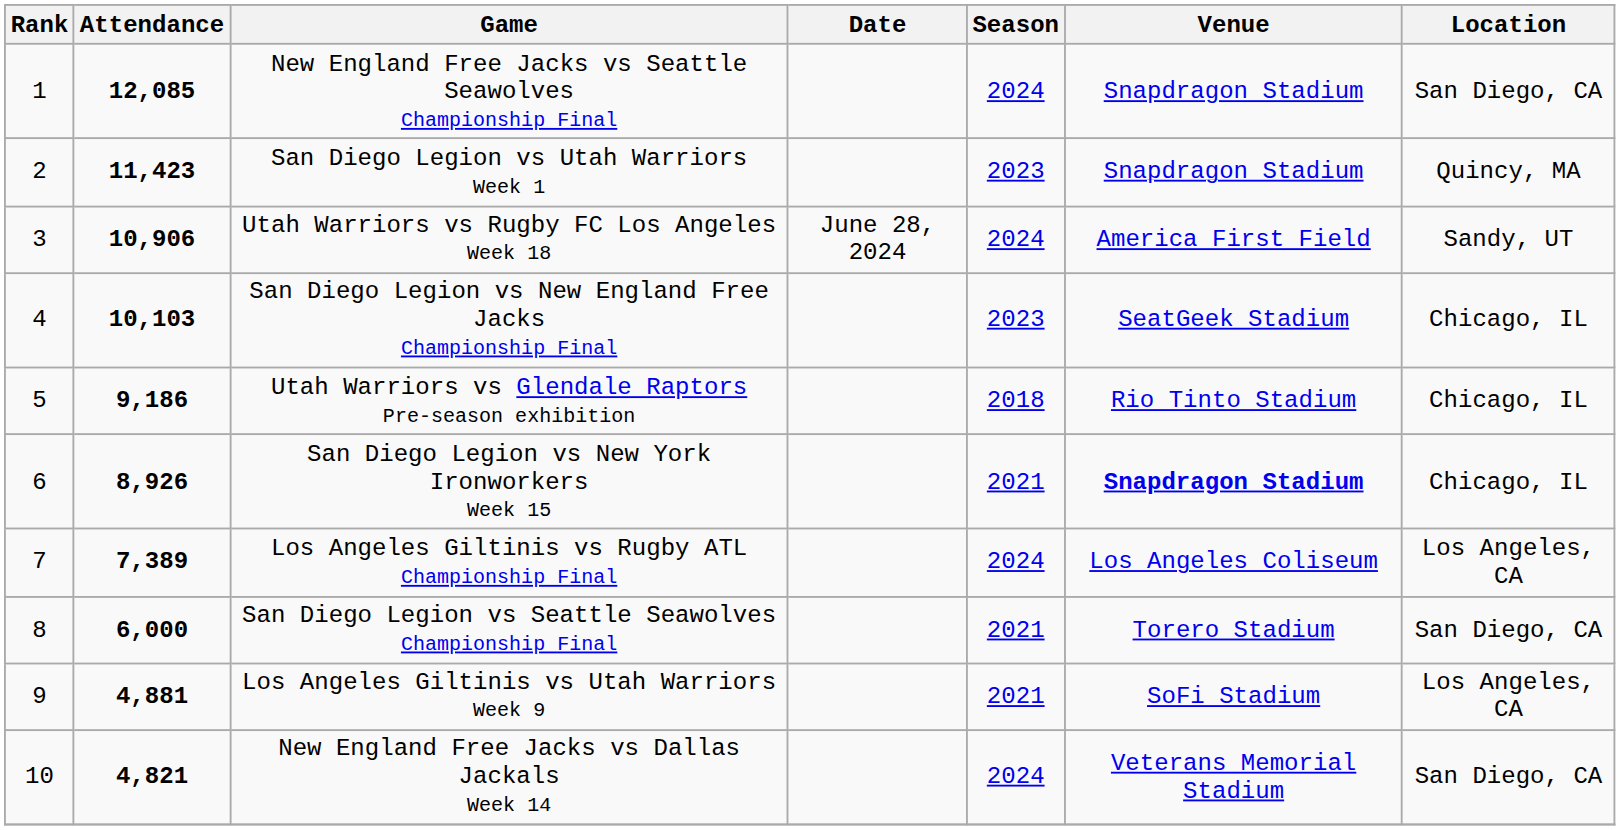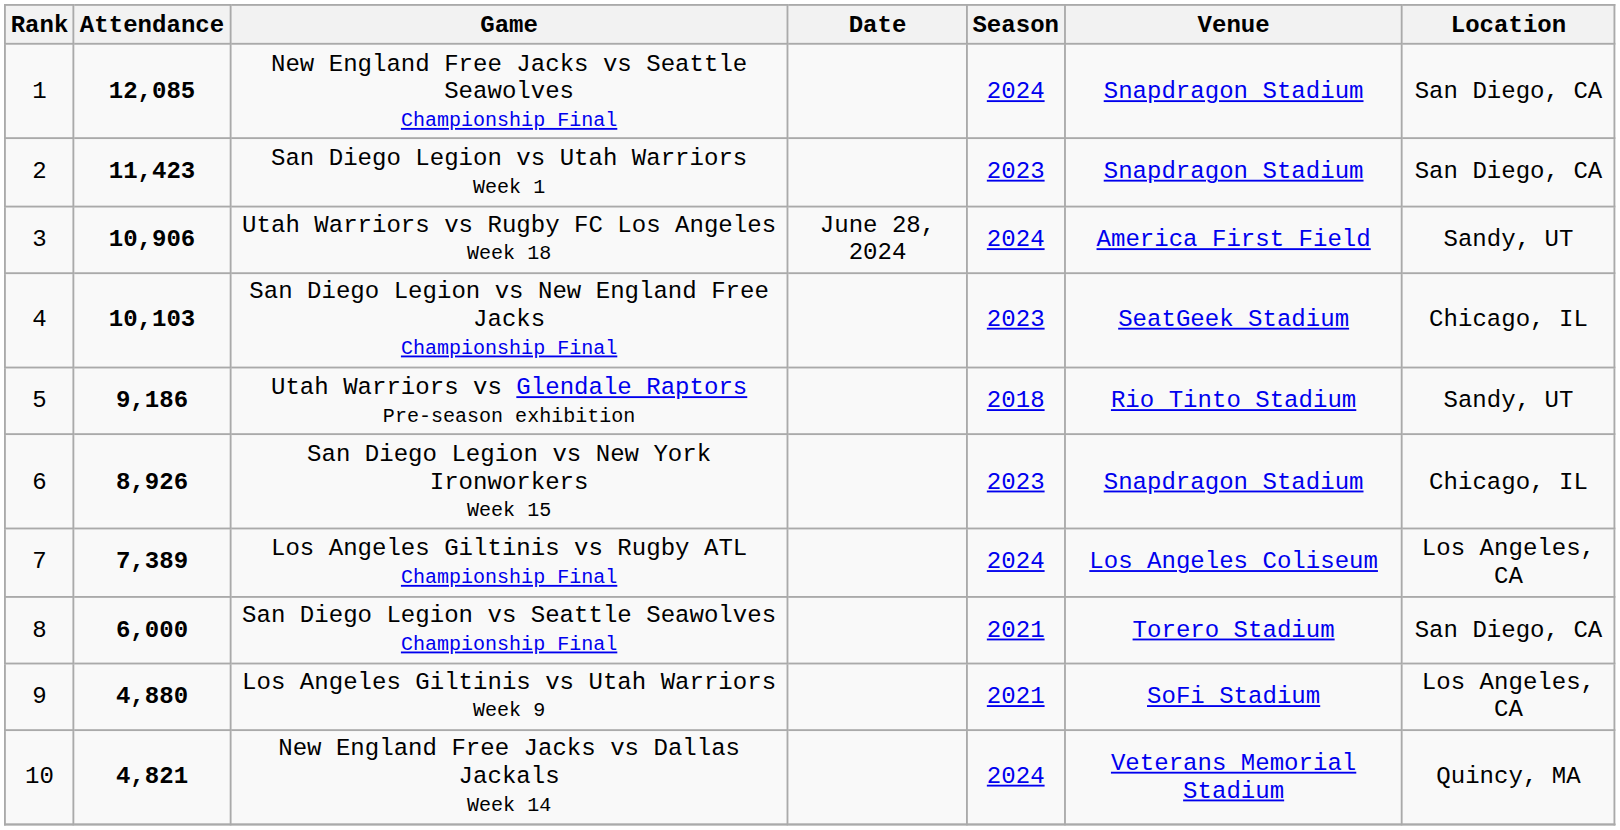 <table class="wikitable sortable" style="text-align: center;">
 <tr>
 <th>Rank</th>
 <th>Attendance</th>
 <th>Game</th>
 <th>Date</th>
 <th>Season</th>
 <th>Venue</th>
 <th>Location</th>
 </tr>
 <tr>
 <td>1</td>
 <td><strong>12,085</strong></td>
 <td>New England Free Jacks vs Seattle Seawolves<br><small> <a href='#'>Championship Final</a></small></td>
 <td></td>
 <td><a href='#'>2024</a></td>
 <td><a href='#'>Snapdragon Stadium</a></td>
 <td>San Diego, CA</td>
 </tr>
 <tr>
 <td>2</td>
 <td><strong>11,423</strong></td>
 <td>San Diego Legion vs Utah Warriors<br><small> Week 1</small></td>
 <td></td>
 <td><a href='#'>2023</a></td>
 <td><a href='#'>Snapdragon Stadium</a></td>
-<td>Quincy, MA</td>
+<td>San Diego, CA</td>
 </tr>
 <tr>
 <td>3</td>
 <td><strong>10,906</strong></td>
 <td>Utah Warriors vs Rugby FC Los Angeles<br><small> Week 18</small></td>
 <td>June 28, 2024</td>
 <td><a href='#'>2024</a></td>
 <td><a href='#'>America First Field</a></td>
 <td>Sandy, UT</td>
 </tr>
 <tr>
 <td>4</td>
 <td><strong>10,103</strong></td>
 <td>San Diego Legion vs New England Free Jacks<br><small> <a href='#'>Championship Final</a></small></td>
 <td></td>
 <td><a href='#'>2023</a></td>
 <td><a href='#'>SeatGeek Stadium</a></td>
 <td>Chicago, IL</td>
 </tr>
 <tr>
 <td>5</td>
 <td><strong>9,186</strong></td>
 <td>Utah Warriors vs <a href='#'>Glendale Raptors</a><br><small>Pre-season exhibition</small></td>
 <td></td>
 <td><a href='#'>2018</a></td>
 <td><a href='#'>Rio Tinto Stadium</a></td>
-<td>Chicago, IL</td>
+<td>Sandy, UT</td>
 </tr>
 <tr>
 <td>6</td>
 <td><strong>8,926</strong></td>
 <td>San Diego Legion vs New York Ironworkers<br><small>Week 15</small></td>
 <td></td>
-<td><a href='#'>2021</a></td>
-<td><strong><a href='#'>Snapdragon Stadium</a></strong></td>
+<td><a href='#'>2023</a></td>
+<td><a href='#'>Snapdragon Stadium</a></td>
 <td>Chicago, IL</td>
 </tr>
 <tr>
 <td>7</td>
 <td><strong>7,389</strong></td>
 <td>Los Angeles Giltinis vs Rugby ATL<br><small><a href='#'>Championship Final</a></small></td>
 <td></td>
 <td><a href='#'>2024</a></td>
 <td><a href='#'>Los Angeles Coliseum</a></td>
 <td>Los Angeles, CA</td>
 </tr>
 <tr>
 <td>8</td>
 <td><strong>6,000</strong></td>
 <td>San Diego Legion vs Seattle Seawolves<br><small><a href='#'>Championship Final</a></small></td>
 <td></td>
 <td><a href='#'>2021</a></td>
 <td><a href='#'>Torero Stadium</a></td>
 <td>San Diego, CA</td>
 </tr>
 <tr>
 <td>9</td>
-<td><strong>4,881</strong></td>
+<td><strong>4,880</strong></td>
 <td>Los Angeles Giltinis vs Utah Warriors<br><small>Week 9</small></td>
 <td></td>
 <td><a href='#'>2021</a></td>
 <td><a href='#'>SoFi Stadium</a></td>
 <td>Los Angeles, CA</td>
 </tr>
 <tr>
 <td>10</td>
 <td><strong>4,821</strong></td>
 <td>New England Free Jacks vs Dallas Jackals<br><small>Week 14</small></td>
 <td></td>
 <td><a href='#'>2024</a></td>
 <td><a href='#'>Veterans Memorial Stadium</a></td>
-<td>San Diego, CA</td>
+<td>Quincy, MA</td>
 </tr>
 <tr>
 </tr>
 </table>
